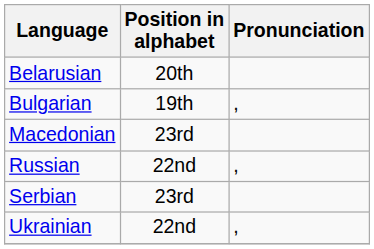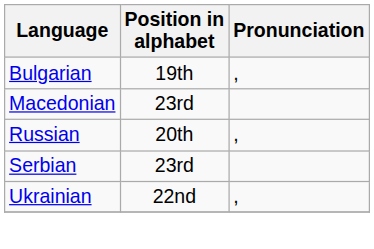 <table class="wikitable">
 <tr>
 <th>Language</th>
 <th>Position in <br> alphabet</th>
 <th>Pronunciation</th>
-</tr>
-<tr>
-<td><a href='#'>Belarusian</a></td>
-<td align=center>20th</td>
-<td></td>
 </tr>
 <tr>
 <td><a href='#'>Bulgarian</a></td>
 <td align=center>19th</td>
 <td>, </td>
 </tr>
 <tr>
 <td><a href='#'>Macedonian</a></td>
 <td align=center>23rd</td>
 <td></td>
 </tr>
 <tr>
 <td><a href='#'>Russian</a></td>
-<td align=center>22nd</td>
+<td align=center>20th</td>
 <td>, </td>
 </tr>
 <tr>
 <td><a href='#'>Serbian</a></td>
 <td align=center>23rd</td>
 <td></td>
 </tr>
 <tr>
 <td><a href='#'>Ukrainian</a></td>
 <td align=center>22nd</td>
 <td>, </td>
 </tr>
 <tr>
 </tr>
 </table>
